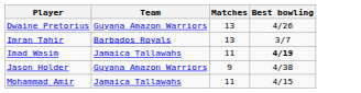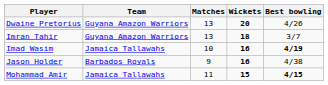 <table class="wikitable" style="text-align: center;">
 <tr>
 <th>Player</th>
 <th>Team</th>
 <th>Matches</th>
+<th>Wickets</th>
 <th>Best bowling</th>
 </tr>
 <tr>
 <td style="text-align:left"><a href='#'>Dwaine Pretorius</a></td>
 <td style="text-align:left"><a href='#'>Guyana Amazon Warriors</a></td>
 <td>13</td>
+<td><strong>20</strong></td>
 <td>4/26</td>
 </tr>
 <tr>
 <td style="text-align:left"><a href='#'>Imran Tahir</a></td>
-<td style="text-align:left"><a href='#'>Barbados Royals</a></td>
+<td style="text-align:left"><a href='#'>Guyana Amazon Warriors</a></td>
 <td>13</td>
+<td><strong>18</strong></td>
 <td>3/7</td>
 </tr>
 <tr>
 <td style="text-align:left"><a href='#'>Imad Wasim</a></td>
 <td style="text-align:left"><a href='#'>Jamaica Tallawahs</a></td>
-<td>11</td>
+<td>10</td>
+<td><strong>16</strong></td>
 <td><strong>4/19</strong></td>
 </tr>
 <tr>
 <td style="text-align:left"><a href='#'>Jason Holder</a></td>
-<td style="text-align:left"><a href='#'>Guyana Amazon Warriors</a></td>
+<td style="text-align:left"><a href='#'>Barbados Royals</a></td>
 <td>9</td>
+<td><strong>16</strong></td>
 <td>4/38</td>
 </tr>
 <tr>
 <td style="text-align:left"><a href='#'>Mohammad Amir</a></td>
 <td style="text-align:left"><a href='#'>Jamaica Tallawahs</a></td>
 <td>11</td>
-<td>4/15</td>
+<td><strong>15</strong></td>
+<td><strong>4/15</strong></td>
 </tr>
 </table>
